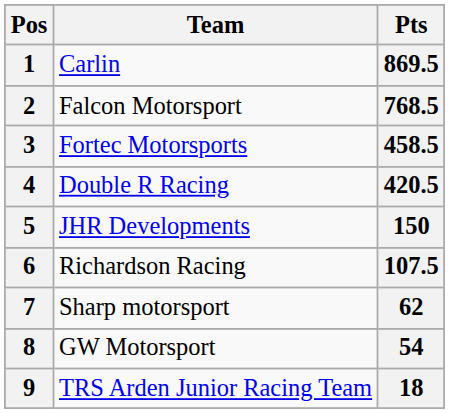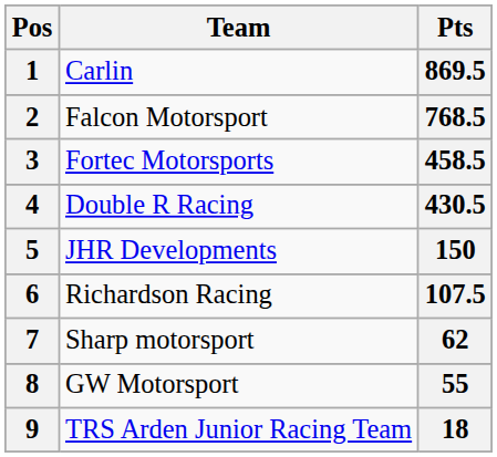 <table class="wikitable" style="font-size: 85%">
 <tr>
 <th>Pos</th>
 <th>Team</th>
 <th>Pts</th>
 </tr>
 <tr>
 <th>1</th>
 <td><a href='#'>Carlin</a></td>
 <th>869.5</th>
 </tr>
 <tr>
 <th>2</th>
 <td>Falcon Motorsport</td>
 <th>768.5</th>
 </tr>
 <tr>
 <th>3</th>
 <td><a href='#'>Fortec Motorsports</a></td>
 <th>458.5</th>
 </tr>
 <tr>
 <th>4</th>
 <td><a href='#'>Double R Racing</a></td>
-<th>420.5</th>
+<th>430.5</th>
 </tr>
 <tr>
 <th>5</th>
 <td><a href='#'>JHR Developments</a></td>
 <th>150</th>
 </tr>
 <tr>
 <th>6</th>
 <td>Richardson Racing</td>
 <th>107.5</th>
 </tr>
 <tr>
 <th>7</th>
 <td>Sharp motorsport</td>
 <th>62</th>
 </tr>
 <tr>
 <th>8</th>
 <td>GW Motorsport</td>
-<th>54</th>
+<th>55</th>
 </tr>
 <tr>
 <th>9</th>
 <td nowrap><a href='#'>TRS Arden Junior Racing Team</a></td>
 <th>18</th>
 </tr>
 </table>
